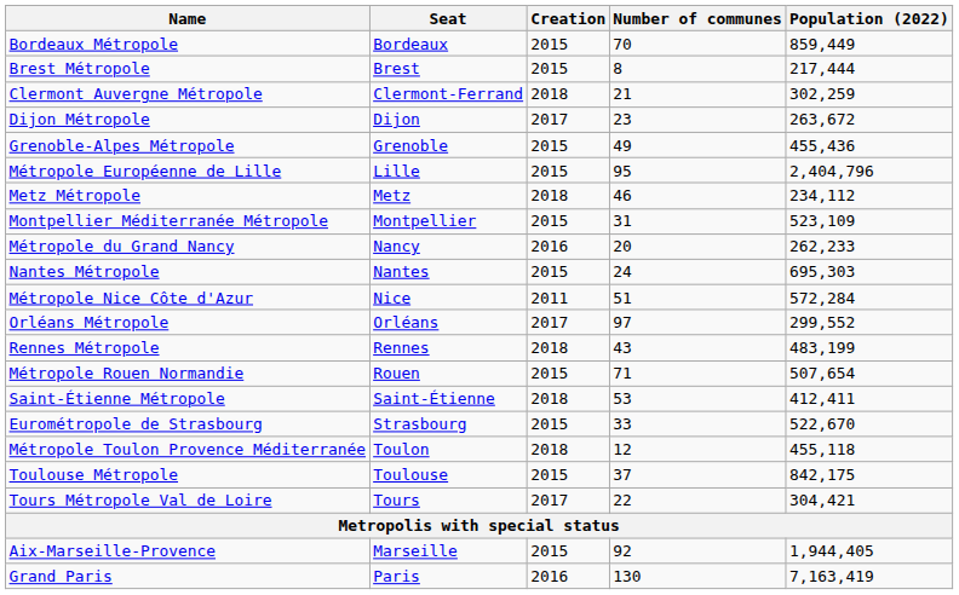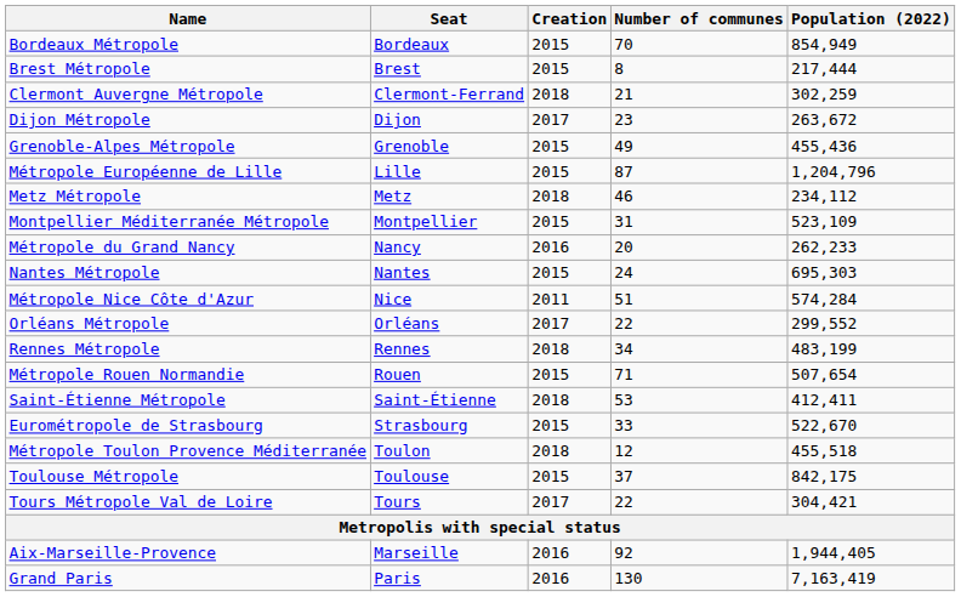 <table class="wikitable sortable">
 <tr>
 <th>Name</th>
 <th>Seat</th>
 <th>Creation</th>
 <th>Number of communes</th>
 <th>Population (2022)</th>
 </tr>
 <tr>
 <td><a href='#'>Bordeaux Métropole</a></td>
 <td><a href='#'>Bordeaux</a></td>
 <td>2015</td>
 <td>70</td>
-<td>859,449</td>
+<td>854,949</td>
 </tr>
 <tr>
 <td><a href='#'>Brest Métropole</a></td>
 <td><a href='#'>Brest</a></td>
 <td>2015</td>
 <td>8</td>
 <td>217,444</td>
 </tr>
 <tr>
 <td><a href='#'>Clermont Auvergne Métropole</a></td>
 <td><a href='#'>Clermont-Ferrand</a></td>
 <td>2018</td>
 <td>21</td>
 <td>302,259</td>
 </tr>
 <tr>
 <td><a href='#'>Dijon Métropole</a></td>
 <td><a href='#'>Dijon</a></td>
 <td>2017</td>
 <td>23</td>
 <td>263,672</td>
 </tr>
 <tr>
 <td><a href='#'>Grenoble-Alpes Métropole</a></td>
 <td><a href='#'>Grenoble</a></td>
 <td>2015</td>
 <td>49</td>
 <td>455,436</td>
 </tr>
 <tr>
 <td><a href='#'>Métropole Européenne de Lille</a></td>
 <td><a href='#'>Lille</a></td>
 <td>2015</td>
-<td>95</td>
-<td>2,404,796</td>
+<td>87</td>
+<td>1,204,796</td>
 </tr>
 <tr>
 <td><a href='#'>Metz Métropole</a></td>
 <td><a href='#'>Metz</a></td>
 <td>2018</td>
 <td>46</td>
 <td>234,112</td>
 </tr>
 <tr>
 <td><a href='#'>Montpellier Méditerranée Métropole</a></td>
 <td><a href='#'>Montpellier</a></td>
 <td>2015</td>
 <td>31</td>
 <td>523,109</td>
 </tr>
 <tr>
 <td><a href='#'>Métropole du Grand Nancy</a></td>
 <td><a href='#'>Nancy</a></td>
 <td>2016</td>
 <td>20</td>
 <td>262,233</td>
 </tr>
 <tr>
 <td><a href='#'>Nantes Métropole</a></td>
 <td><a href='#'>Nantes</a></td>
 <td>2015</td>
 <td>24</td>
 <td>695,303</td>
 </tr>
 <tr>
 <td><a href='#'>Métropole Nice Côte d'Azur</a></td>
 <td><a href='#'>Nice</a></td>
 <td>2011</td>
 <td>51</td>
-<td>572,284</td>
+<td>574,284</td>
 </tr>
 <tr>
 <td><a href='#'>Orléans Métropole</a></td>
 <td><a href='#'>Orléans</a></td>
 <td>2017</td>
-<td>97</td>
+<td>22</td>
 <td>299,552</td>
 </tr>
 <tr>
 <td><a href='#'>Rennes Métropole</a></td>
 <td><a href='#'>Rennes</a></td>
 <td>2018</td>
-<td>43</td>
+<td>34</td>
 <td>483,199</td>
 </tr>
 <tr>
 <td><a href='#'>Métropole Rouen Normandie</a></td>
 <td><a href='#'>Rouen</a></td>
 <td>2015</td>
 <td>71</td>
 <td>507,654</td>
 </tr>
 <tr>
 <td><a href='#'>Saint-Étienne Métropole</a></td>
 <td><a href='#'>Saint-Étienne</a></td>
 <td>2018</td>
 <td>53</td>
 <td>412,411</td>
 </tr>
 <tr>
 <td><a href='#'>Eurométropole de Strasbourg</a></td>
 <td><a href='#'>Strasbourg</a></td>
 <td>2015</td>
 <td>33</td>
 <td>522,670</td>
 </tr>
 <tr>
 <td><a href='#'>Métropole Toulon Provence Méditerranée</a></td>
 <td><a href='#'>Toulon</a></td>
 <td>2018</td>
 <td>12</td>
-<td>455,118</td>
+<td>455,518</td>
 </tr>
 <tr>
 <td><a href='#'>Toulouse Métropole</a></td>
 <td><a href='#'>Toulouse</a></td>
 <td>2015</td>
 <td>37</td>
 <td>842,175</td>
 </tr>
 <tr>
 <td><a href='#'>Tours Métropole Val de Loire</a></td>
 <td><a href='#'>Tours</a></td>
 <td>2017</td>
 <td>22</td>
 <td>304,421</td>
 </tr>
 <tr>
 <th colspan=5>Metropolis with special status</th>
 </tr>
 <tr>
 <td><a href='#'>Aix-Marseille-Provence</a></td>
 <td><a href='#'>Marseille</a></td>
-<td>2015</td>
+<td>2016</td>
 <td>92</td>
 <td>1,944,405</td>
 </tr>
 <tr>
 <td><a href='#'>Grand Paris</a></td>
 <td><a href='#'>Paris</a></td>
 <td>2016</td>
 <td>130</td>
 <td>7,163,419</td>
 </tr>
 </table>
